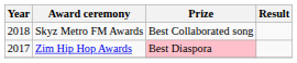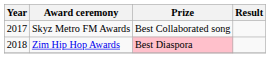 <table class ="wikitable">
 <tr>
 <th>Year</th>
 <th>Award ceremony</th>
 <th>Prize</th>
 <th>Result</th>
 </tr>
 <tr>
-<td>2018</td>
+<td>2017</td>
 <td>Skyz Metro FM Awards</td>
 <td>Best Collaborated song</td>
 <td></td>
 </tr>
 <tr>
-<td>2017</td>
+<td>2018</td>
 <td><a href='#'>Zim Hip Hop Awards</a></td>
 <td style="background: pink;">Best Diaspora</td>
 <td></td>
 </tr>
 <tr>
 </tr>
 </table>
